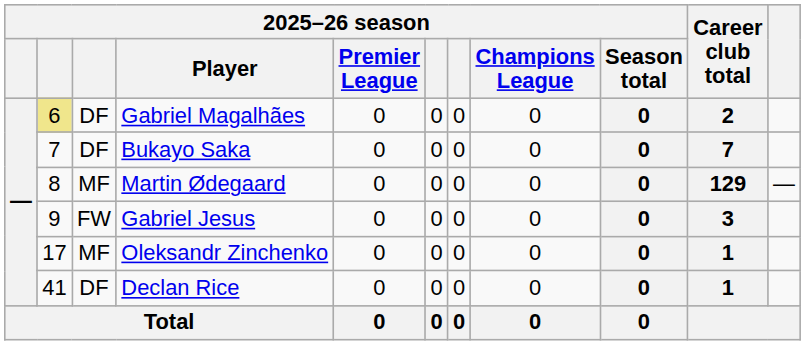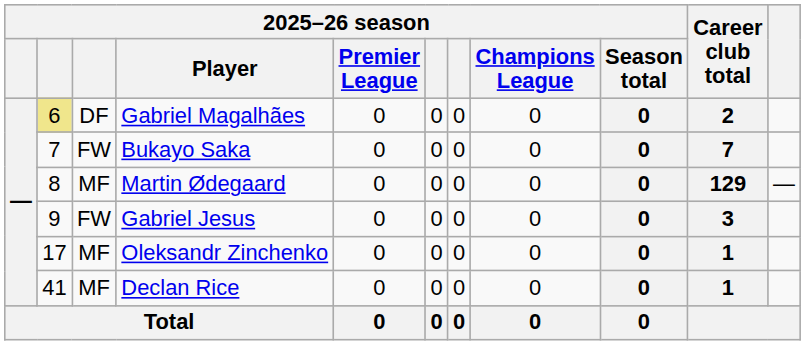 <table class="wikitable sortable" style="text-align:center; font-size:85%;">
 <tr>
 <th colspan="9">2025–26 season</th>
 <th rowspan="2">Career<br>club<br>total</th>
 <th rowspan="2" class="unsortable"></th>
 </tr>
 <tr>
 <th></th>
 <th></th>
 <th></th>
 <th>Player</th>
 <th><a href='#'>Premier<br>League</a></th>
 <th></th>
 <th></th>
 <th><a href='#'>Champions<br>League</a></th>
 <th>Season<br>total</th>
 </tr>
 <tr>
 <th rowspan="6">—</th>
 <td style="background: khaki;">6</td>
 <td>DF</td>
 <td style="text-align:left;" data-sort-value="Maga"> <a href='#'>Gabriel Magalhães</a></td>
 <td>0</td>
 <td>0</td>
 <td>0</td>
 <td>0</td>
 <th>0</th>
 <th>2</th>
 <td></td>
 </tr>
 <tr>
 <td>7</td>
-<td>DF</td>
+<td>FW</td>
 <td style="text-align:left;" data-sort-value="Saka"> <a href='#'>Bukayo Saka</a></td>
 <td>0</td>
 <td>0</td>
 <td>0</td>
 <td>0</td>
 <th>0</th>
 <th>7</th>
 <td></td>
 </tr>
 <tr>
 <td>8</td>
 <td>MF</td>
 <td style="text-align:left;" data-sort-value="Odeg"> <a href='#'>Martin Ødegaard</a></td>
 <td>0</td>
 <td>0</td>
 <td>0</td>
 <td>0</td>
 <th>0</th>
 <th>129</th>
 <td>—</td>
 </tr>
 <tr>
 <td>9</td>
 <td>FW</td>
 <td style="text-align:left;" data-sort-value="Jesu"> <a href='#'>Gabriel Jesus</a></td>
 <td>0</td>
 <td>0</td>
 <td>0</td>
 <td>0</td>
 <th>0</th>
 <th>3</th>
 <td></td>
 </tr>
 <tr>
 <td>17</td>
 <td>MF</td>
 <td style="text-align:left;" data-sort-value="Zinc"> <a href='#'>Oleksandr Zinchenko</a></td>
 <td>0</td>
 <td>0</td>
 <td>0</td>
 <td>0</td>
 <th>0</th>
 <th>1</th>
 <td></td>
 </tr>
 <tr>
 <td>41</td>
-<td>DF</td>
+<td>MF</td>
 <td style="text-align:left;" data-sort-value="Rice"> <a href='#'>Declan Rice</a></td>
 <td>0</td>
 <td>0</td>
 <td>0</td>
 <td>0</td>
 <th>0</th>
 <th>1</th>
 <td></td>
 </tr>
 <tr>
 <th colspan="4">Total</th>
 <th>0</th>
 <th>0</th>
 <th>0</th>
 <th>0</th>
 <th>0</th>
 <th colspan="2"></th>
 </tr>
 </table>
